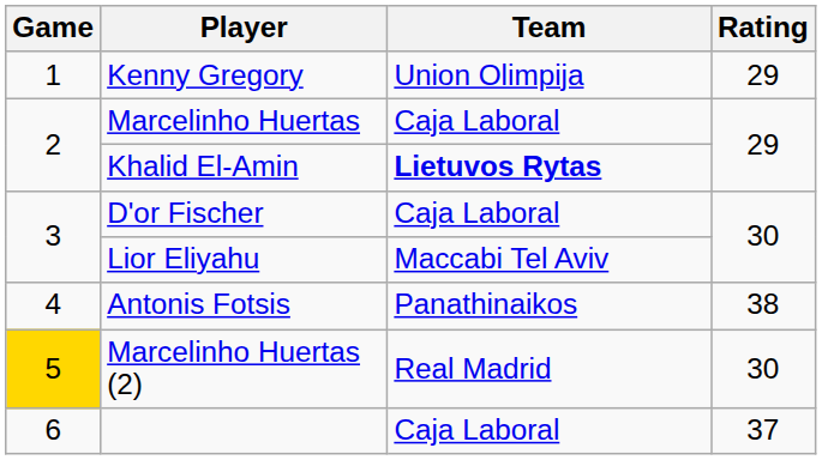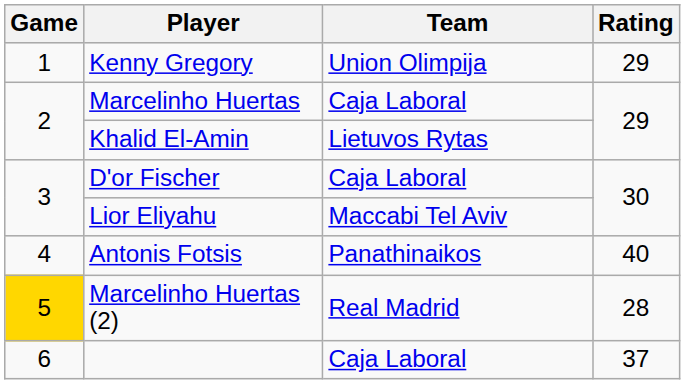 <table class="wikitable sortable" style="text-align: center;">
 <tr>
 <th align="center">Game</th>
 <th align="center" width=150>Player</th>
 <th align="center" width=170>Team</th>
 <th align="center">Rating</th>
 </tr>
 <tr>
 <td>1</td>
 <td align="left"> <a href='#'>Kenny Gregory</a></td>
 <td align="left"> <a href='#'>Union Olimpija</a></td>
 <td>29</td>
 </tr>
 <tr>
 <td rowspan=2>2</td>
 <td align="left"> <a href='#'>Marcelinho Huertas</a></td>
 <td align="left"> <a href='#'>Caja Laboral</a></td>
 <td rowspan=2>29</td>
 </tr>
 <tr>
 <td align="left"> <a href='#'>Khalid El-Amin</a></td>
-<td align="left"><strong> <a href='#'>Lietuvos Rytas</a></strong></td>
+<td align="left"> <a href='#'>Lietuvos Rytas</a></td>
 </tr>
 <tr>
 <td rowspan=2>3</td>
 <td align="left"> <a href='#'>D'or Fischer</a></td>
 <td align="left"> <a href='#'>Caja Laboral</a></td>
 <td rowspan=2>30</td>
 </tr>
 <tr>
 <td align="left"> <a href='#'>Lior Eliyahu</a></td>
 <td align="left"> <a href='#'>Maccabi Tel Aviv</a></td>
 </tr>
 <tr>
 <td>4</td>
 <td align="left"> <a href='#'>Antonis Fotsis</a></td>
 <td align="left"> <a href='#'>Panathinaikos</a></td>
-<td>38</td>
+<td>40</td>
 </tr>
 <tr>
 <td style="background: gold;">5</td>
 <td align="left"> <a href='#'>Marcelinho Huertas</a> (2)</td>
 <td align="left"> <a href='#'>Real Madrid</a></td>
-<td>30</td>
+<td>28</td>
 </tr>
 <tr>
 <td>6</td>
 <td align="left"></td>
 <td align="left"> <a href='#'>Caja Laboral</a></td>
 <td>37</td>
 </tr>
 </table>
